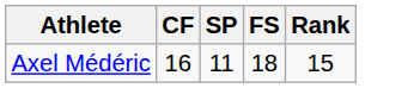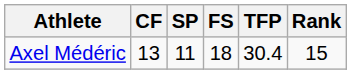 <table class="wikitable" border="1" style="font-size:90%">
 <tr>
 <th>Athlete</th>
 <th>CF</th>
 <th>SP</th>
 <th>FS</th>
+<th>TFP</th>
 <th>Rank</th>
 </tr>
 <tr align=center>
 <td align=left><a href='#'>Axel Médéric</a></td>
-<td>16</td>
+<td>13</td>
 <td>11</td>
 <td>18</td>
+<td>30.4</td>
 <td>15</td>
 </tr>
 </table>
